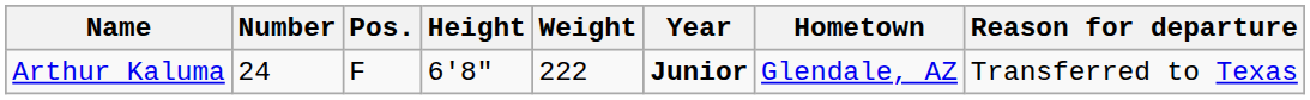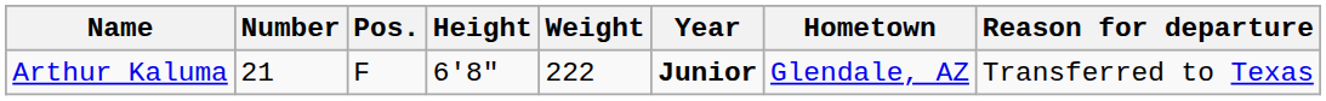 <table class="wikitable sortable" border="1">
 <tr>
 <th>Name</th>
 <th>Number</th>
 <th>Pos.</th>
 <th>Height</th>
 <th>Weight</th>
 <th>Year</th>
 <th>Hometown</th>
 <th class="unsortable">Reason for departure</th>
 </tr>
 <tr>
 <td><a href='#'>Arthur Kaluma</a></td>
-<td>24</td>
+<td>21</td>
 <td>F</td>
 <td>6'8"</td>
 <td>222</td>
 <td><strong>Junior</strong></td>
 <td><a href='#'>Glendale, AZ</a></td>
 <td>Transferred to <a href='#'>Texas</a></td>
 </tr>
 </table>
